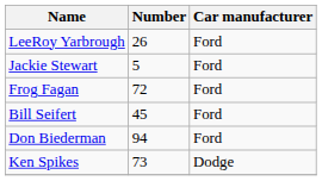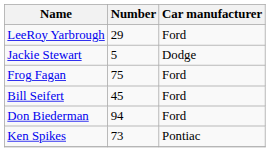 <table class="wikitable">
 <tr>
 <th>Name</th>
 <th>Number</th>
 <th>Car manufacturer</th>
 </tr>
 <tr>
 <td><a href='#'>LeeRoy Yarbrough</a></td>
-<td>26</td>
+<td>29</td>
 <td>Ford</td>
 </tr>
 <tr>
 <td><a href='#'>Jackie Stewart</a></td>
 <td>5</td>
-<td>Ford</td>
+<td>Dodge</td>
 </tr>
 <tr>
 <td><a href='#'>Frog Fagan</a></td>
-<td>72</td>
+<td>75</td>
 <td>Ford</td>
 </tr>
 <tr>
 <td><a href='#'>Bill Seifert</a></td>
 <td>45</td>
 <td>Ford</td>
 </tr>
 <tr>
 <td><a href='#'>Don Biederman</a></td>
 <td>94</td>
 <td>Ford</td>
 </tr>
 <tr>
 <td><a href='#'>Ken Spikes</a></td>
 <td>73</td>
-<td>Dodge</td>
+<td>Pontiac</td>
 </tr>
 <tr>
 </tr>
 </table>
